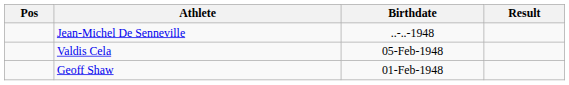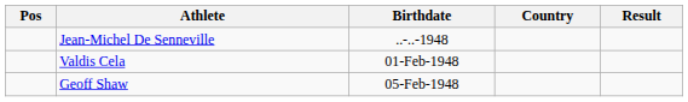 <table class="wikitable"  style="text-align:center; width:60%;">
 <tr>
 <th>Pos</th>
 <th>Athlete</th>
 <th>Birthdate</th>
+<th>Country</th>
 <th>Result</th>
 </tr>
 <tr>
 <td align=center></td>
 <td align=left><a href='#'>Jean-Michel De Senneville</a></td>
 <td>..-..-1948</td>
+<td align=left></td>
 <td></td>
 </tr>
 <tr>
 <td align=center></td>
 <td align=left><a href='#'>Valdis Cela</a></td>
-<td>05-Feb-1948</td>
+<td>01-Feb-1948</td>
+<td align=left></td>
 <td></td>
 </tr>
 <tr>
 <td align=center></td>
 <td align=left><a href='#'>Geoff Shaw</a></td>
-<td>01-Feb-1948</td>
+<td>05-Feb-1948</td>
+<td align=left></td>
 <td></td>
 </tr>
 </table>
